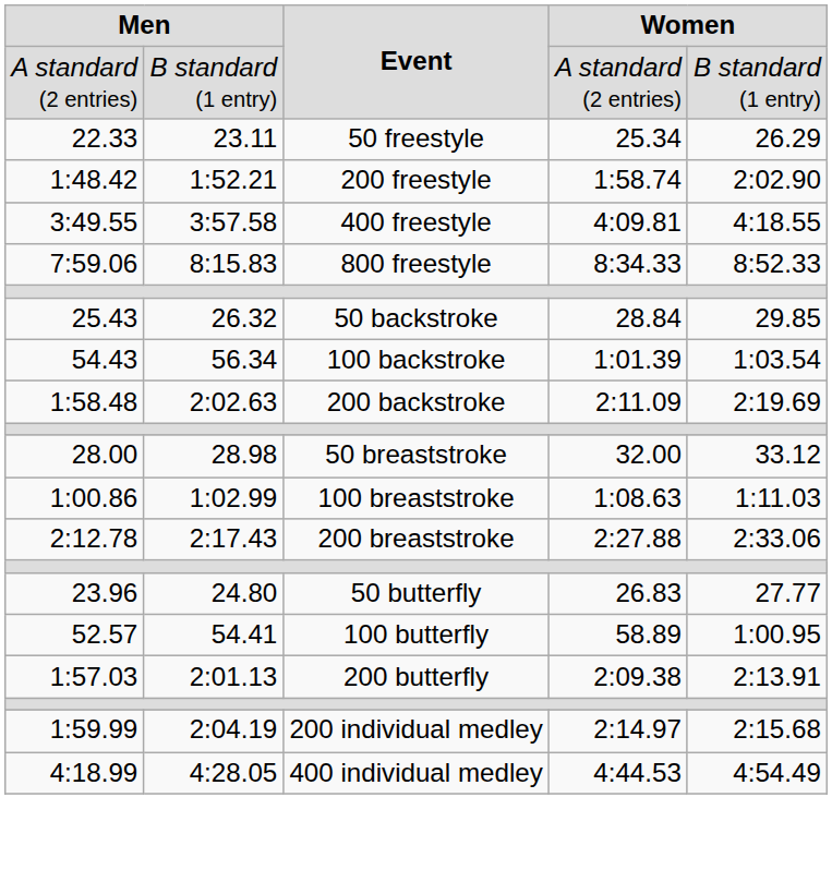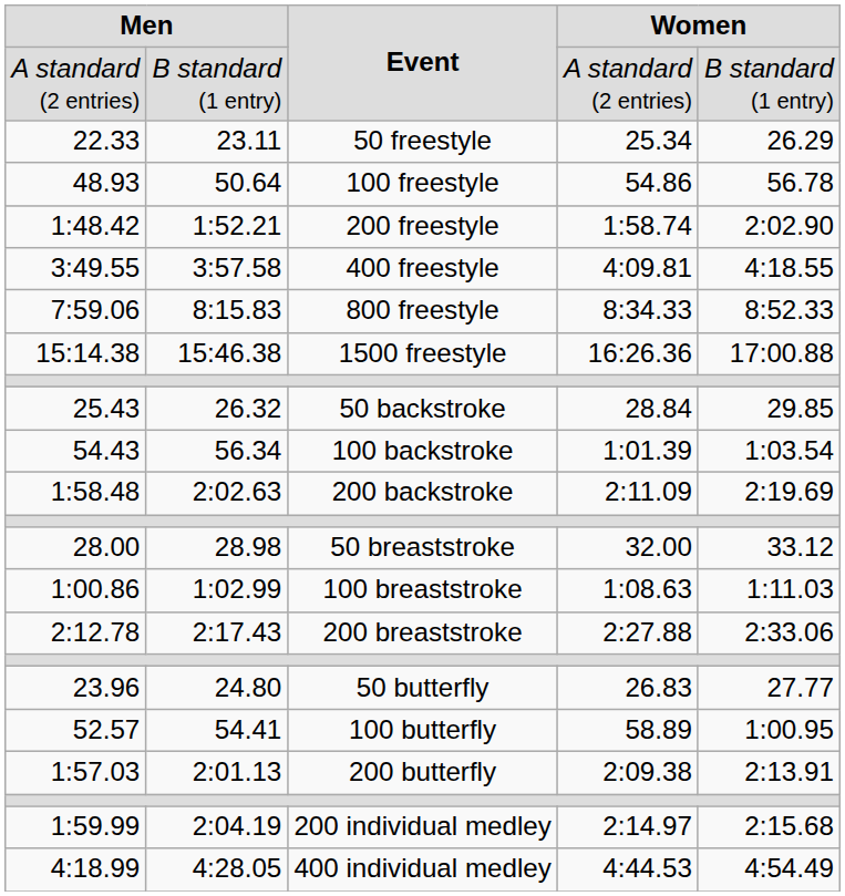 <table class="wikitable" style="text-align:right">
 <tr>
 <td colspan="2"  style="text-align:center; background:#ddd;"><strong>Men</strong></td>
 <td rowspan="2"  style="text-align:center; background:#ddd;"><strong>Event</strong></td>
 <td colspan="2"  style="text-align:center; background:#ddd;"><strong>Women</strong></td>
 </tr>
 <tr style="background:#ddd;">
 <td><em>A standard</em> <small><br>(2 entries)</small></td>
 <td><em>B standard</em> <small><br>(1 entry)</small></td>
 <td><em>A standard</em> <small><br>(2 entries)</small></td>
 <td><em>B standard</em> <small><br>(1 entry)</small></td>
 </tr>
 <tr>
 <td>22.33</td>
 <td>23.11</td>
 <td style="text-align:center;">50 freestyle</td>
 <td>25.34</td>
 <td>26.29</td>
+</tr>
+<tr>
+<td>48.93</td>
+<td>50.64</td>
+<td style="text-align:center;">100 freestyle</td>
+<td>54.86</td>
+<td>56.78</td>
 </tr>
 <tr>
 <td>1:48.42</td>
 <td>1:52.21</td>
 <td style="text-align:center;">200 freestyle</td>
 <td>1:58.74</td>
 <td>2:02.90</td>
 </tr>
 <tr>
 <td>3:49.55</td>
 <td>3:57.58</td>
 <td style="text-align:center;">400 freestyle</td>
 <td>4:09.81</td>
 <td>4:18.55</td>
 </tr>
 <tr>
 <td>7:59.06</td>
 <td>8:15.83</td>
 <td style="text-align:center;">800 freestyle</td>
 <td>8:34.33</td>
 <td>8:52.33</td>
+</tr>
+<tr>
+<td>15:14.38</td>
+<td>15:46.38</td>
+<td style="text-align:center;">1500 freestyle</td>
+<td>16:26.36</td>
+<td>17:00.88</td>
 </tr>
 <tr style="background:#ddd;">
 <td colspan=5></td>
 </tr>
 <tr>
 <td>25.43</td>
 <td>26.32</td>
 <td style="text-align:center;">50 backstroke</td>
 <td>28.84</td>
 <td>29.85</td>
 </tr>
 <tr>
 <td>54.43</td>
 <td>56.34</td>
 <td style="text-align:center;">100 backstroke</td>
 <td>1:01.39</td>
 <td>1:03.54</td>
 </tr>
 <tr>
 <td>1:58.48</td>
 <td>2:02.63</td>
 <td style="text-align:center;">200 backstroke</td>
 <td>2:11.09</td>
 <td>2:19.69</td>
 </tr>
 <tr style="background:#ddd;">
 <td colspan=5></td>
 </tr>
 <tr>
 <td>28.00</td>
 <td>28.98</td>
 <td style="text-align:center;">50 breaststroke</td>
 <td>32.00</td>
 <td>33.12</td>
 </tr>
 <tr>
 <td>1:00.86</td>
 <td>1:02.99</td>
 <td style="text-align:center;">100 breaststroke</td>
 <td>1:08.63</td>
 <td>1:11.03</td>
 </tr>
 <tr>
 <td>2:12.78</td>
 <td>2:17.43</td>
 <td style="text-align:center;">200 breaststroke</td>
 <td>2:27.88</td>
 <td>2:33.06</td>
 </tr>
 <tr style="background:#ddd;">
 <td colspan=5></td>
 </tr>
 <tr>
 <td>23.96</td>
 <td>24.80</td>
 <td style="text-align:center;">50 butterfly</td>
 <td>26.83</td>
 <td>27.77</td>
 </tr>
 <tr>
 <td>52.57</td>
 <td>54.41</td>
 <td style="text-align:center;">100 butterfly</td>
 <td>58.89</td>
 <td>1:00.95</td>
 </tr>
 <tr>
 <td>1:57.03</td>
 <td>2:01.13</td>
 <td style="text-align:center;">200 butterfly</td>
 <td>2:09.38</td>
 <td>2:13.91</td>
 </tr>
 <tr style="background:#ddd;">
 <td colspan=5></td>
 </tr>
 <tr>
 <td>1:59.99</td>
 <td>2:04.19</td>
 <td style="text-align:center;">200 individual medley</td>
 <td>2:14.97</td>
 <td>2:15.68</td>
 </tr>
 <tr>
 <td>4:18.99</td>
 <td>4:28.05</td>
 <td style="text-align:center;">400 individual medley</td>
 <td>4:44.53</td>
 <td>4:54.49</td>
 </tr>
 </table>
